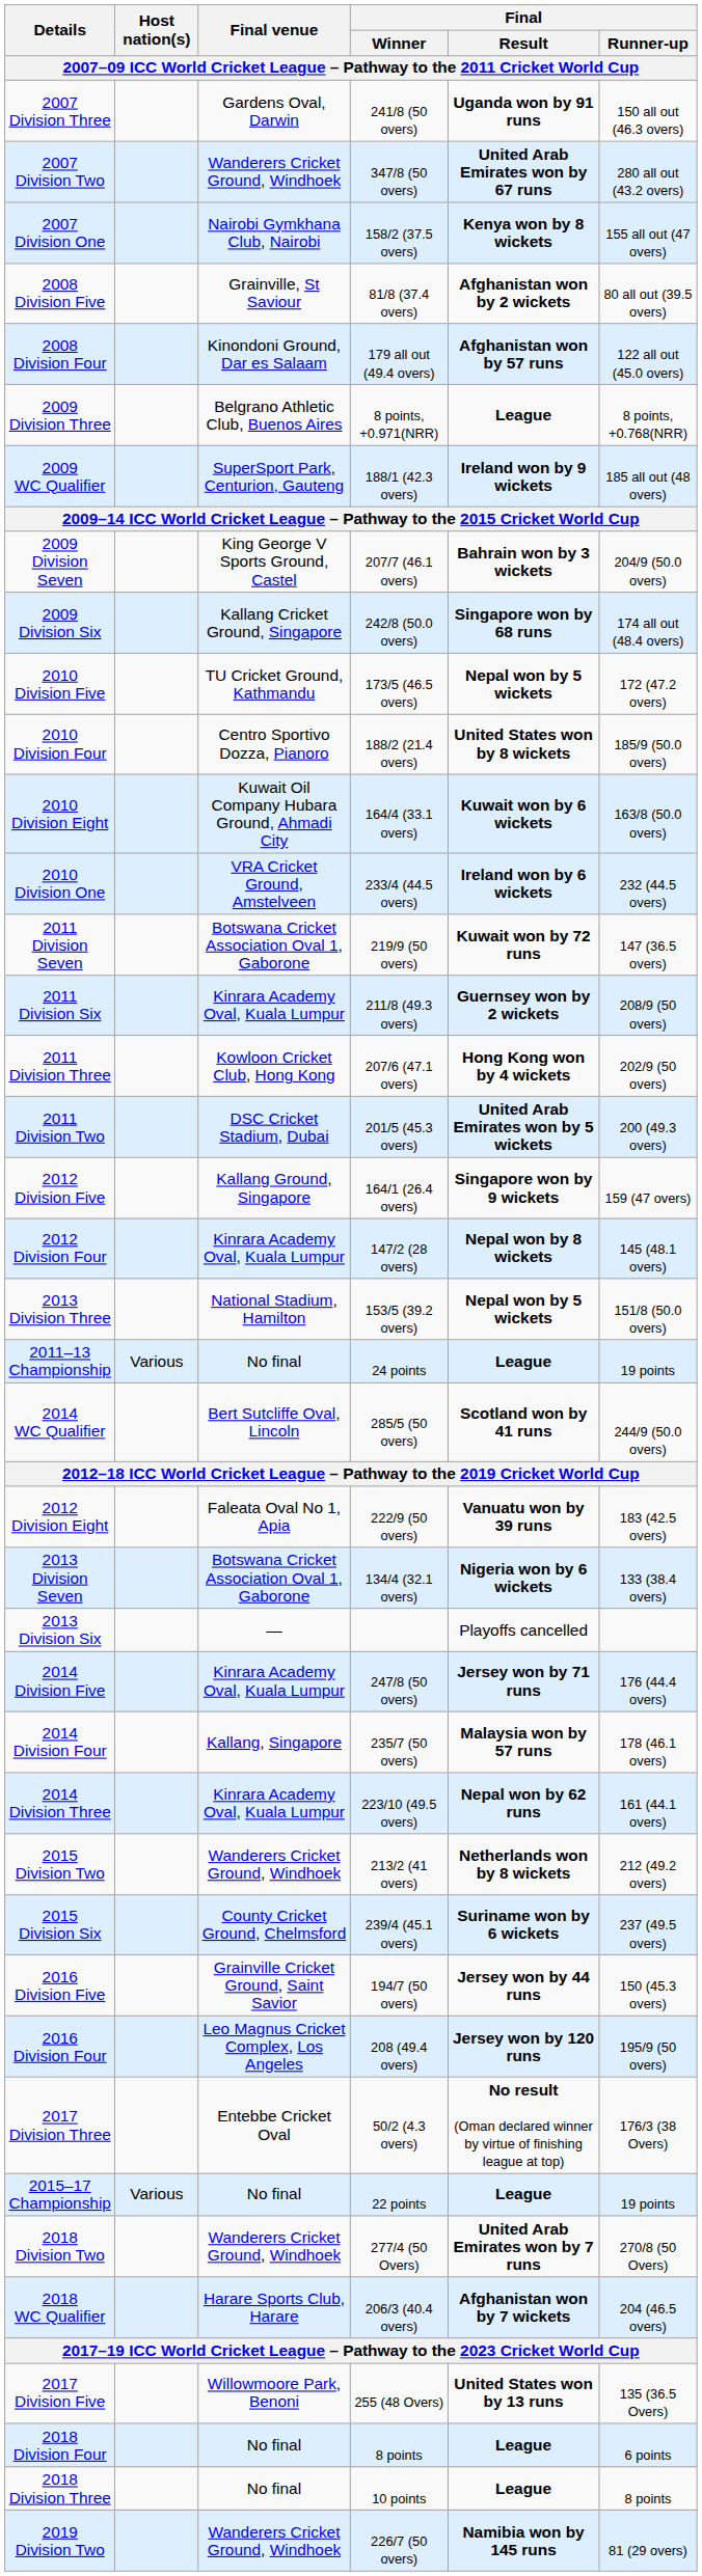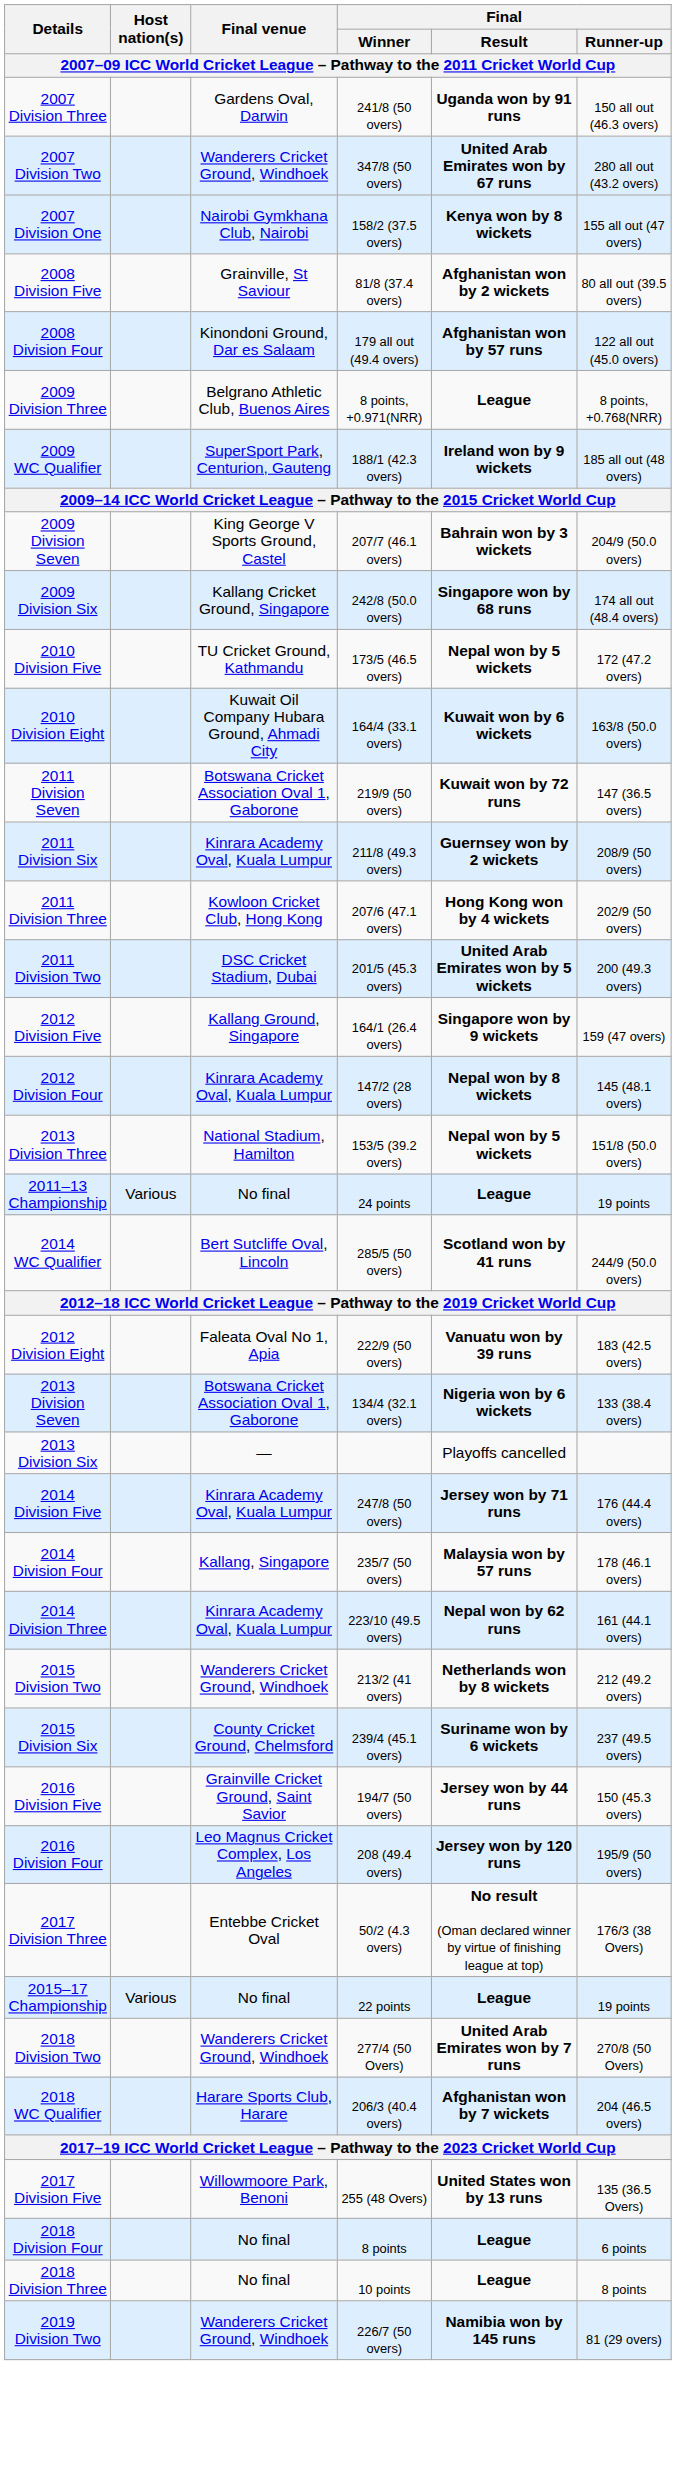 <table class="wikitable" style="font-size:90%; width: 100%; text-align: center;">
 <tr>
 <th rowspan=2>Details</th>
 <th rowspan=2>Host nation(s)</th>
 <th rowspan=2>Final venue</th>
 <th colspan=3>Final</th>
 </tr>
 <tr>
 <th>Winner</th>
 <th>Result</th>
 <th>Runner-up</th>
 </tr>
 <tr>
 <th colspan=6><strong><a href='#'>2007–09 ICC World Cricket League</a></strong> – Pathway to the <a href='#'>2011 Cricket World Cup</a></th>
 </tr>
 <tr>
 <td><a href='#'>2007<br>Division Three</a></td>
 <td></td>
 <td>Gardens Oval, <a href='#'>Darwin</a></td>
 <td><br><small>241/8 (50 overs)</small></td>
 <td><strong>Uganda won by 91 runs</strong><br></td>
 <td><br><small>150 all out (46.3 overs)</small></td>
 </tr>
 <tr style="background:#ddeeff">
 <td><a href='#'>2007<br>Division Two</a></td>
 <td></td>
 <td><a href='#'>Wanderers Cricket Ground</a>, <a href='#'>Windhoek</a></td>
 <td><br><small>347/8 (50 overs)</small></td>
 <td><strong>United Arab Emirates won by 67 runs</strong><br></td>
 <td><br><small>280 all out (43.2 overs)</small></td>
 </tr>
 <tr style="background:#ddeeff">
 <td><a href='#'>2007<br>Division One</a></td>
 <td></td>
 <td><a href='#'>Nairobi Gymkhana Club</a>, <a href='#'>Nairobi</a></td>
 <td><br><small>158/2 (37.5 overs)</small></td>
 <td><strong>Kenya won by 8 wickets</strong><br></td>
 <td><br><small>155 all out (47 overs)</small></td>
 </tr>
 <tr>
 <td><a href='#'>2008<br>Division Five</a></td>
 <td></td>
 <td>Grainville, <a href='#'>St Saviour</a></td>
 <td><br><small>81/8 (37.4 overs)</small></td>
 <td><strong>Afghanistan won by 2 wickets</strong><br></td>
 <td><br><small>80 all out (39.5 overs)</small></td>
 </tr>
 <tr style="background:#ddeeff">
 <td><a href='#'>2008<br>Division Four</a></td>
 <td></td>
 <td>Kinondoni Ground, <a href='#'>Dar es Salaam</a></td>
 <td><br><small>179 all out (49.4 overs)</small></td>
 <td><strong>Afghanistan won by 57 runs</strong><br></td>
 <td><br><small>122 all out (45.0 overs)</small></td>
 </tr>
 <tr>
 <td><a href='#'>2009<br>Division Three</a></td>
 <td></td>
 <td>Belgrano Athletic Club, <a href='#'>Buenos Aires</a></td>
 <td><br><small>8 points, +0.971(NRR)</small></td>
 <td><strong>League</strong><br> </td>
 <td><br><small>8 points, +0.768(NRR)</small></td>
 </tr>
 <tr style="background:#ddeeff">
 <td><a href='#'>2009<br>WC Qualifier</a></td>
 <td></td>
 <td><a href='#'>SuperSport Park</a>, <a href='#'>Centurion, Gauteng</a></td>
 <td><br><small>188/1 (42.3 overs)</small></td>
 <td><strong>Ireland won by 9 wickets</strong><br></td>
 <td><br><small>185 all out (48 overs)</small></td>
 </tr>
 <tr>
 <th colspan=6><strong><a href='#'>2009–14 ICC World Cricket League</a></strong> – Pathway to the <a href='#'>2015 Cricket World Cup</a></th>
 </tr>
 <tr>
 <td><a href='#'>2009<br>Division Seven</a></td>
 <td></td>
 <td>King George V Sports Ground, <a href='#'>Castel</a></td>
 <td><br><small>207/7 (46.1 overs)</small></td>
 <td><strong>Bahrain won by 3 wickets</strong><br> </td>
 <td><br><small>204/9 (50.0 overs)</small></td>
 </tr>
 <tr style="background:#ddeeff">
 <td><a href='#'>2009<br>Division Six</a></td>
 <td></td>
 <td>Kallang Cricket Ground, <a href='#'>Singapore</a></td>
 <td><br><small>242/8 (50.0 overs)</small></td>
 <td><strong>Singapore won by 68 runs</strong><br>  </td>
 <td><br><small>174 all out (48.4 overs)</small></td>
 </tr>
 <tr>
 <td><a href='#'>2010<br>Division Five</a></td>
 <td></td>
 <td>TU Cricket Ground, <a href='#'>Kathmandu</a></td>
 <td><br><small>173/5 (46.5 overs)</small></td>
 <td><strong>Nepal won by 5 wickets</strong><br> </td>
 <td><br><small>172 (47.2 overs)</small></td>
 </tr>
-<tr>
-<td><a href='#'>2010<br>Division Four</a></td>
-<td></td>
-<td>Centro Sportivo Dozza, <a href='#'>Pianoro</a></td>
-<td><br><small>188/2 (21.4 overs)</small></td>
-<td><strong>United States won by 8 wickets</strong><br> </td>
-<td><br><small>185/9 (50.0 overs)</small></td>
-</tr>
 <tr style="background:#ddeeff">
 <td><a href='#'>2010<br>Division Eight</a></td>
 <td></td>
 <td>Kuwait Oil Company Hubara Ground, <a href='#'>Ahmadi City</a></td>
 <td><br><small>164/4 (33.1 overs)</small></td>
 <td><strong>Kuwait won by 6 wickets</strong><br> </td>
 <td><br><small>163/8 (50.0 overs)</small></td>
-</tr>
-<tr style="background:#ddeeff">
-<td><a href='#'>2010<br>Division One</a></td>
-<td></td>
-<td><a href='#'>VRA Cricket Ground</a>, <a href='#'>Amstelveen</a></td>
-<td><br><small>233/4 (44.5 overs)</small></td>
-<td><strong>Ireland won by 6 wickets</strong><br> </td>
-<td><br><small>232 (44.5 overs)</small></td>
 </tr>
 <tr>
 <td><a href='#'>2011<br>Division Seven</a></td>
 <td></td>
 <td><a href='#'>Botswana Cricket Association Oval 1</a>, <a href='#'>Gaborone</a></td>
 <td><br><small>219/9 (50 overs)</small></td>
 <td><strong>Kuwait won by 72 runs</strong><br> </td>
 <td><br><small>147 (36.5 overs)</small></td>
 </tr>
 <tr style="background:#ddeeff">
 <td><a href='#'>2011<br>Division Six</a></td>
 <td></td>
 <td><a href='#'>Kinrara Academy Oval</a>, <a href='#'>Kuala Lumpur</a></td>
 <td><br><small>211/8 (49.3 overs)</small></td>
 <td><strong>Guernsey won by 2 wickets</strong><br> </td>
 <td><br><small>208/9 (50 overs)</small></td>
 </tr>
 <tr>
 <td><a href='#'>2011<br>Division Three</a></td>
 <td></td>
 <td><a href='#'>Kowloon Cricket Club</a>, <a href='#'>Hong Kong</a></td>
 <td><br><small>207/6 (47.1 overs)</small></td>
 <td><strong>Hong Kong won by 4 wickets</strong><br> </td>
 <td><br><small>202/9 (50 overs)</small></td>
 </tr>
 <tr style="background:#ddeeff">
 <td><a href='#'>2011<br>Division Two</a></td>
 <td></td>
 <td><a href='#'>DSC Cricket Stadium</a>, <a href='#'>Dubai</a></td>
 <td><br><small>201/5 (45.3 overs)</small></td>
 <td><strong>United Arab Emirates won by 5 wickets</strong><br> </td>
 <td><br><small>200 (49.3 overs)</small></td>
 </tr>
 <tr>
 <td><a href='#'>2012<br>Division Five</a></td>
 <td></td>
 <td><a href='#'>Kallang Ground</a>, <a href='#'>Singapore</a></td>
 <td><br><small>164/1 (26.4 overs)</small></td>
 <td><strong>Singapore won by 9 wickets</strong><br> </td>
 <td><br><small>159 (47 overs)</small></td>
 </tr>
 <tr style="background:#ddeeff">
 <td><a href='#'>2012<br>Division Four</a></td>
 <td></td>
 <td><a href='#'>Kinrara Academy Oval</a>, <a href='#'>Kuala Lumpur</a></td>
 <td><br><small>147/2 (28 overs)</small></td>
 <td><strong>Nepal won by 8 wickets</strong><br> </td>
 <td><br><small>145 (48.1 overs)</small></td>
 </tr>
 <tr>
 <td><a href='#'>2013<br>Division Three</a></td>
 <td></td>
 <td><a href='#'>National Stadium</a>, <a href='#'>Hamilton</a></td>
 <td><br><small>153/5 (39.2 overs)</small></td>
 <td><strong>Nepal won by 5 wickets</strong><br> </td>
 <td><br><small>151/8 (50.0 overs)</small></td>
 </tr>
 <tr style="background:#ddeeff">
 <td><a href='#'>2011–13<br>Championship</a></td>
 <td>Various</td>
 <td>No final</td>
 <td> <br> <small>24 points</small></td>
 <td><strong>League</strong><br></td>
 <td><br> <small>19 points</small></td>
 </tr>
 <tr>
 <td><a href='#'>2014<br>WC Qualifier</a></td>
 <td></td>
 <td><a href='#'>Bert Sutcliffe Oval</a>, <a href='#'>Lincoln</a></td>
 <td><br><small>285/5 (50 overs)</small></td>
 <td><strong>Scotland won by 41 runs</strong><br> </td>
 <td><br><br><small>244/9 (50.0 overs)</small></td>
 </tr>
 <tr>
 <th colspan=6><strong><a href='#'>2012–18 ICC World Cricket League</a></strong> – Pathway to the <a href='#'>2019 Cricket World Cup</a></th>
 </tr>
 <tr>
 <td><a href='#'>2012<br>Division Eight</a></td>
 <td></td>
 <td>Faleata Oval No 1, <a href='#'>Apia</a></td>
 <td><br><small>222/9 (50 overs)</small></td>
 <td><strong>Vanuatu won by 39 runs</strong><br> </td>
 <td><br><small>183 (42.5 overs)</small></td>
 </tr>
 <tr style="background:#ddeeff">
 <td><a href='#'>2013<br>Division Seven</a></td>
 <td></td>
 <td><a href='#'>Botswana Cricket Association Oval 1</a>, <a href='#'>Gaborone</a></td>
 <td><br><small>134/4 (32.1 overs) </small></td>
 <td><strong>Nigeria won by 6 wickets</strong><br> </td>
 <td><br><small>133 (38.4 overs)</small></td>
 </tr>
 <tr>
 <td><a href='#'>2013<br>Division Six</a></td>
 <td></td>
 <td>—</td>
 <td></td>
 <td>Playoffs cancelled  </td>
 <td></td>
 </tr>
 <tr style="background:#ddeeff">
 <td><a href='#'>2014<br>Division Five</a></td>
 <td></td>
 <td><a href='#'>Kinrara Academy Oval</a>, <a href='#'>Kuala Lumpur</a></td>
 <td><br><small>247/8 (50 overs)</small></td>
 <td><strong>Jersey won by 71 runs</strong><br> </td>
 <td><br><small>176 (44.4 overs)</small></td>
 </tr>
 <tr>
 <td><a href='#'>2014<br>Division Four</a></td>
 <td></td>
 <td><a href='#'>Kallang</a>, <a href='#'>Singapore</a></td>
 <td> <br><small>235/7 (50 overs) </small></td>
 <td><strong>Malaysia won by 57 runs</strong><br></td>
 <td><br><small>178 (46.1 overs)</small></td>
 </tr>
 <tr style="background:#ddeeff">
 <td><a href='#'>2014<br>Division Three</a></td>
 <td></td>
 <td><a href='#'>Kinrara Academy Oval</a>, <a href='#'>Kuala Lumpur</a></td>
 <td> <br><small>223/10 (49.5 overs) </small></td>
 <td><strong>Nepal won by 62 runs</strong><br></td>
 <td><br><small>161 (44.1 overs)</small></td>
 </tr>
 <tr>
 <td><a href='#'>2015<br>Division Two</a></td>
 <td></td>
 <td><a href='#'>Wanderers Cricket Ground</a>, <a href='#'>Windhoek</a></td>
 <td><br><small>213/2 (41 overs) </small></td>
 <td><strong>Netherlands won by 8 wickets</strong><br></td>
 <td><br><small>212 (49.2 overs)</small></td>
 </tr>
 <tr style="background:#ddeeff">
 <td><a href='#'>2015<br>Division Six</a></td>
 <td></td>
 <td><a href='#'>County Cricket Ground</a>, <a href='#'>Chelmsford</a></td>
 <td> <br><small> 239/4 (45.1 overs) </small></td>
 <td><strong>Suriname won by 6 wickets</strong><br></td>
 <td> <br><small> 237 (49.5 overs) </small></td>
 </tr>
 <tr>
 <td><a href='#'>2016<br>Division Five</a></td>
 <td></td>
 <td><a href='#'>Grainville Cricket Ground</a>, <a href='#'>Saint Savior</a></td>
 <td> <br><small> 194/7 (50 overs) </small></td>
 <td><strong>Jersey won by 44 runs</strong><br></td>
 <td> <br><small> 150 (45.3 overs)</small></td>
 </tr>
 <tr style="background:#ddeeff">
 <td><a href='#'>2016<br>Division Four</a></td>
 <td></td>
 <td><a href='#'>Leo Magnus Cricket Complex</a>, <a href='#'>Los Angeles</a></td>
 <td> <br> <small> 208 (49.4 overs)</small></td>
 <td><strong>Jersey won by 120 runs</strong><br></td>
 <td> <br> <small> 195/9 (50 overs)</small></td>
 </tr>
 <tr>
 <td><a href='#'>2017<br>Division Three</a></td>
 <td></td>
 <td>Entebbe Cricket Oval</td>
 <td> <br> <small>50/2 (4.3 overs)</small></td>
 <td><strong>No result</strong><br><br><small>(Oman declared winner by virtue of finishing league at top)</small></td>
 <td> <br> <small> 176/3 (38 Overs)</small></td>
 </tr>
 <tr style="background:#ddeeff">
 <td><a href='#'>2015–17<br>Championship</a></td>
 <td>Various</td>
 <td>No final</td>
 <td> <br> <small> 22 points</small></td>
 <td><strong>League</strong><br></td>
 <td> <br> <small> 19 points</small></td>
 </tr>
 <tr>
 <td><a href='#'>2018<br>Division Two</a></td>
 <td></td>
 <td><a href='#'>Wanderers Cricket Ground</a>, <a href='#'>Windhoek</a></td>
 <td> <br> <small> 277/4 (50 Overs)</small></td>
 <td><strong>United Arab Emirates won by 7 runs</strong><br></td>
 <td> <br> <small> 270/8 (50 Overs)</small></td>
 </tr>
 <tr style="background:#ddeeff">
 <td><a href='#'>2018<br>WC Qualifier</a></td>
 <td></td>
 <td><a href='#'>Harare Sports Club</a>, <a href='#'>Harare</a></td>
 <td> <br> <small>206/3 (40.4 overs) </small></td>
 <td><strong>Afghanistan won by 7 wickets</strong><br></td>
 <td> <br> <small>204 (46.5 overs)</small></td>
 </tr>
 <tr>
 <th colspan=6><strong><a href='#'>2017–19 ICC World Cricket League</a></strong> – Pathway to the <a href='#'>2023 Cricket World Cup</a></th>
 </tr>
 <tr>
 <td><a href='#'>2017<br>Division Five</a></td>
 <td></td>
 <td><a href='#'>Willowmoore Park</a>, <a href='#'>Benoni</a></td>
 <td> <br> <small> 255 (48 Overs)</small></td>
 <td><strong>United States won by 13 runs</strong><br> </td>
 <td> <br> <small> 135 (36.5 Overs)</small></td>
 </tr>
 <tr style="background:#ddeeff">
 <td><a href='#'>2018<br>Division Four</a></td>
 <td></td>
 <td>No final</td>
 <td> <br> <small> 8 points</small></td>
 <td><strong>League</strong><br></td>
 <td> <br> <small> 6 points</small></td>
 </tr>
 <tr>
 <td><a href='#'>2018<br>Division Three</a></td>
 <td></td>
 <td>No final</td>
 <td> <br> <small> 10 points</small></td>
 <td><strong>League</strong><br></td>
 <td> <br> <small> 8 points</small></td>
 </tr>
 <tr style="background:#ddeeff">
 <td><a href='#'>2019<br>Division Two</a></td>
 <td></td>
 <td><a href='#'>Wanderers Cricket Ground</a>, <a href='#'>Windhoek</a></td>
 <td><br><small>226/7 (50 overs)</small></td>
 <td><strong>Namibia won by 145 runs</strong><br> </td>
 <td><br><small>81 (29 overs)</small></td>
 </tr>
 </table>
